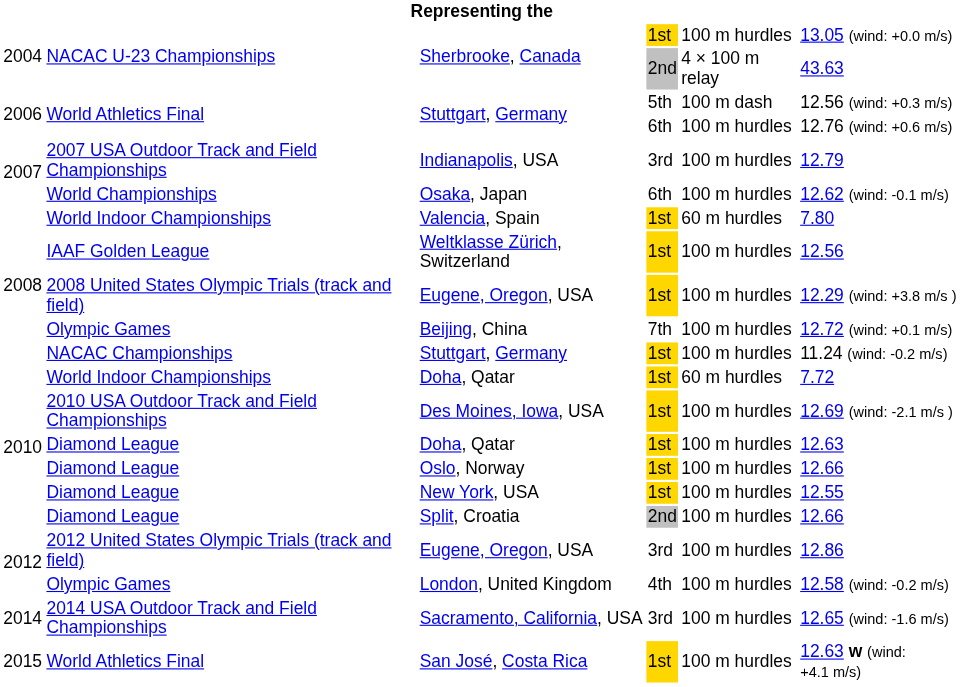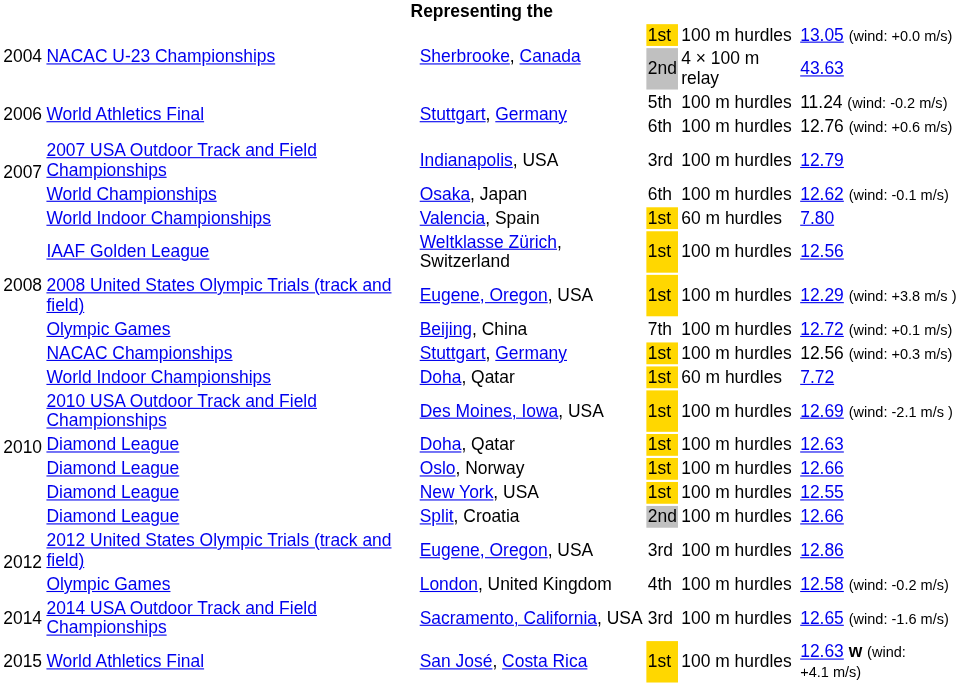 <table>
 <tr>
 <th colspan="6">Representing the </th>
 </tr>
 <tr>
 <td rowspan=2>2004</td>
 <td rowspan=2><a href='#'>NACAC U-23 Championships</a></td>
 <td rowspan=2><a href='#'>Sherbrooke</a>, <a href='#'>Canada</a></td>
 <td bgcolor=gold>1st</td>
 <td>100 m hurdles</td>
 <td><a href='#'>13.05</a> <small>(wind: +0.0 m/s)</small></td>
 </tr>
 <tr>
 <td style="background:silver;">2nd</td>
 <td>4 × 100 m relay</td>
 <td><a href='#'>43.63</a></td>
 </tr>
 <tr>
 <td rowspan=2>2006</td>
 <td rowspan=2><a href='#'>World Athletics Final</a></td>
 <td rowspan=2><a href='#'>Stuttgart</a>, <a href='#'>Germany</a></td>
 <td>5th</td>
-<td>100 m dash</td>
-<td>12.56 <small>(wind: +0.3 m/s)</small></td>
+<td>100 m hurdles</td>
+<td>11.24 <small>(wind: -0.2 m/s)</small></td>
 </tr>
 <tr>
 <td>6th</td>
 <td>100 m hurdles</td>
 <td>12.76 <small>(wind: +0.6 m/s)</small></td>
 </tr>
 <tr>
 <td rowspan=2>2007</td>
 <td><a href='#'>2007 USA Outdoor Track and Field Championships</a></td>
 <td><a href='#'>Indianapolis</a>, USA</td>
 <td style="background:bronze;">3rd</td>
 <td>100 m hurdles</td>
 <td><a href='#'>12.79</a></td>
 </tr>
 <tr>
 <td><a href='#'>World Championships</a></td>
 <td><a href='#'>Osaka</a>, Japan</td>
 <td>6th</td>
 <td>100 m hurdles</td>
 <td><a href='#'>12.62</a> <small>(wind: -0.1 m/s)</small></td>
 </tr>
 <tr>
 <td rowspan=5>2008</td>
 <td><a href='#'>World Indoor Championships</a></td>
 <td><a href='#'>Valencia</a>, Spain</td>
 <td bgcolor=gold>1st</td>
 <td>60 m hurdles</td>
 <td><a href='#'>7.80</a></td>
 </tr>
 <tr>
 <td><a href='#'>IAAF Golden League</a></td>
 <td><a href='#'>Weltklasse Zürich</a>, Switzerland</td>
 <td bgcolor=gold>1st</td>
 <td>100 m hurdles</td>
 <td><a href='#'>12.56</a></td>
 </tr>
 <tr>
 <td><a href='#'>2008 United States Olympic Trials (track and field)</a></td>
 <td><a href='#'>Eugene, Oregon</a>, USA</td>
 <td style="background:gold;">1st</td>
 <td>100 m hurdles</td>
 <td><a href='#'>12.29</a> <small>(wind: +3.8 m/s )</small></td>
 </tr>
 <tr>
 <td><a href='#'>Olympic Games</a></td>
 <td><a href='#'>Beijing</a>, China</td>
 <td>7th</td>
 <td>100 m hurdles</td>
 <td><a href='#'>12.72</a> <small>(wind: +0.1 m/s)</small></td>
 </tr>
 <tr>
 <td><a href='#'>NACAC Championships</a></td>
 <td><a href='#'>Stuttgart</a>, <a href='#'>Germany</a></td>
 <td style="background:gold;">1st</td>
 <td>100 m hurdles</td>
-<td>11.24 <small>(wind: -0.2 m/s)</small></td>
+<td>12.56 <small>(wind: +0.3 m/s)</small></td>
 </tr>
 <tr>
 <td rowspan=6>2010</td>
 <td><a href='#'>World Indoor Championships</a></td>
 <td><a href='#'>Doha</a>, Qatar</td>
 <td bgcolor=gold>1st</td>
 <td>60 m hurdles</td>
 <td><a href='#'>7.72</a></td>
 </tr>
 <tr>
 <td><a href='#'>2010 USA Outdoor Track and Field Championships</a></td>
 <td><a href='#'>Des Moines, Iowa</a>, USA</td>
 <td style="background:gold;">1st</td>
 <td>100 m hurdles</td>
 <td><a href='#'>12.69</a> <small>(wind: -2.1 m/s )</small></td>
 </tr>
 <tr>
 <td><a href='#'>Diamond League</a></td>
 <td><a href='#'>Doha</a>, Qatar</td>
 <td bgcolor=gold>1st</td>
 <td>100 m hurdles</td>
 <td><a href='#'>12.63</a></td>
 </tr>
 <tr>
 <td><a href='#'>Diamond League</a></td>
 <td><a href='#'>Oslo</a>, Norway</td>
 <td bgcolor=gold>1st</td>
 <td>100 m hurdles</td>
 <td><a href='#'>12.66</a></td>
 </tr>
 <tr>
 <td><a href='#'>Diamond League</a></td>
 <td><a href='#'>New York</a>, USA</td>
 <td bgcolor=gold>1st</td>
 <td>100 m hurdles</td>
 <td><a href='#'>12.55</a></td>
 </tr>
 <tr>
 <td><a href='#'>Diamond League</a></td>
 <td><a href='#'>Split</a>, Croatia</td>
 <td style="background:silver;">2nd</td>
 <td>100 m hurdles</td>
 <td><a href='#'>12.66</a></td>
 </tr>
 <tr>
 <td rowspan=2>2012</td>
 <td><a href='#'>2012 United States Olympic Trials (track and field)</a></td>
 <td><a href='#'>Eugene, Oregon</a>, USA</td>
 <td style="background:bronze;">3rd</td>
 <td>100 m hurdles</td>
 <td><a href='#'>12.86</a></td>
 </tr>
 <tr>
 <td><a href='#'>Olympic Games</a></td>
 <td><a href='#'>London</a>, United Kingdom</td>
 <td>4th</td>
 <td>100 m hurdles</td>
 <td><a href='#'>12.58</a> <small>(wind: -0.2 m/s)</small></td>
 </tr>
 <tr>
 <td>2014</td>
 <td><a href='#'>2014 USA Outdoor Track and Field Championships</a></td>
 <td><a href='#'>Sacramento, California</a>, USA</td>
 <td style="background:bronze;">3rd</td>
 <td>100 m hurdles</td>
 <td><a href='#'>12.65</a> <small>(wind: -1.6 m/s)</small></td>
 </tr>
 <tr>
 <td>2015</td>
 <td><a href='#'>World Athletics Final</a></td>
 <td><a href='#'>San José</a>, <a href='#'>Costa Rica</a></td>
 <td bgcolor=gold>1st</td>
 <td>100 m hurdles</td>
 <td><a href='#'>12.63</a> <strong>w</strong> <small>(wind: +4.1 m/s)</small></td>
 </tr>
 </table>
